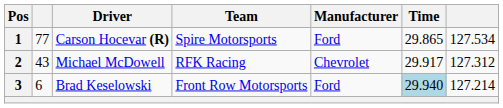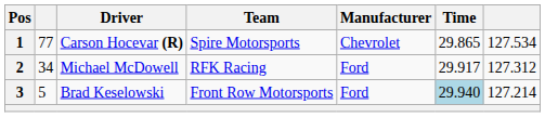 <table class="wikitable" style="font-size:95%">
 <tr>
 <th>Pos</th>
 <th></th>
 <th>Driver</th>
 <th>Team</th>
 <th>Manufacturer</th>
 <th>Time</th>
 <th></th>
 </tr>
 <tr>
 <th>1</th>
 <td>77</td>
 <td><a href='#'>Carson Hocevar</a> <strong>(R)</strong></td>
 <td><a href='#'>Spire Motorsports</a></td>
-<td><a href='#'>Ford</a></td>
+<td><a href='#'>Chevrolet</a></td>
 <td>29.865</td>
 <td>127.534</td>
 </tr>
 <tr>
 <th>2</th>
-<td>43</td>
+<td>34</td>
 <td><a href='#'>Michael McDowell</a></td>
 <td><a href='#'>RFK Racing</a></td>
-<td><a href='#'>Chevrolet</a></td>
+<td><a href='#'>Ford</a></td>
 <td>29.917</td>
 <td>127.312</td>
 </tr>
 <tr>
 <th>3</th>
-<td>6</td>
+<td>5</td>
 <td><a href='#'>Brad Keselowski</a></td>
 <td><a href='#'>Front Row Motorsports</a></td>
 <td><a href='#'>Ford</a></td>
 <td style="background: lightblue;">29.940</td>
 <td>127.214</td>
 </tr>
 <tr>
 <th colspan="7"></th>
 </tr>
 </table>
